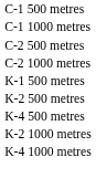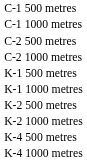 <table>
 <tr>
 <td>C-1 500 metres <br></td>
 <td></td>
 <td></td>
 <td></td>
 </tr>
 <tr>
 <td>C-1 1000 metres <br></td>
 <td></td>
 <td></td>
 <td></td>
 </tr>
 <tr>
 <td>C-2 500 metres <br></td>
 <td></td>
 <td></td>
 <td></td>
 </tr>
 <tr>
 <td>C-2 1000 metres <br></td>
 <td></td>
 <td></td>
 <td></td>
 </tr>
 <tr>
 <td>K-1 500 metres <br></td>
 <td></td>
 <td></td>
 <td></td>
 </tr>
 <tr>
+<td>K-1 1000 metres <br></td>
+<td></td>
+<td></td>
+<td></td>
+</tr>
+<tr>
 <td>K-2 500 metres <br></td>
+<td></td>
+<td></td>
+<td></td>
+</tr>
+<tr>
+<td>K-2 1000 metres <br></td>
 <td></td>
 <td></td>
 <td></td>
 </tr>
 <tr>
 <td>K-4 500 metres <br></td>
 <td></td>
 <td></td>
 <td></td>
 </tr>
 <tr>
-<td>K-2 1000 metres <br></td>
-<td></td>
-<td></td>
-<td></td>
-</tr>
-<tr>
 <td>K-4 1000 metres <br></td>
 <td></td>
 <td></td>
 <td></td>
 </tr>
 </table>
